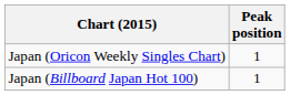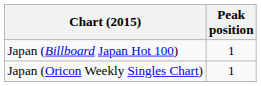 <table class="wikitable sortable" border="1">
 <tr>
 <th>Chart (2015)</th>
 <th>Peak<br>position</th>
 </tr>
 <tr>
+<td>Japan (<em><a href='#'>Billboard</a></em> <a href='#'>Japan Hot 100</a>)</td>
+<td style="text-align:center;">1</td>
+</tr>
+<tr>
 <td>Japan (<a href='#'>Oricon</a> Weekly <a href='#'>Singles Chart</a>)</td>
 <td style="text-align:center;">1</td>
 </tr>
-<tr>
-<td>Japan (<em><a href='#'>Billboard</a></em> <a href='#'>Japan Hot 100</a>)</td>
-<td style="text-align:center;">1</td>
-</tr>
 </table>
